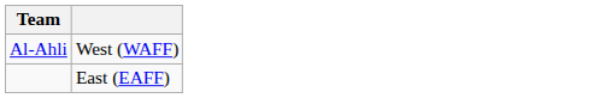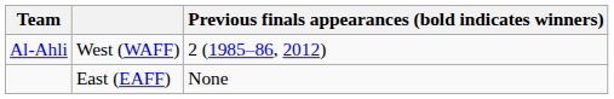 <table class="wikitable">
 <tr>
 <th>Team</th>
 <th></th>
+<th>Previous finals appearances (bold indicates winners)</th>
 </tr>
 <tr>
 <td> <a href='#'>Al-Ahli</a></td>
 <td>West (<a href='#'>WAFF</a>)</td>
+<td>2 (<a href='#'>1985–86</a>, <a href='#'>2012</a>)</td>
 </tr>
 <tr>
 <td></td>
 <td>East (<a href='#'>EAFF</a>)</td>
+<td>None</td>
 </tr>
 </table>
